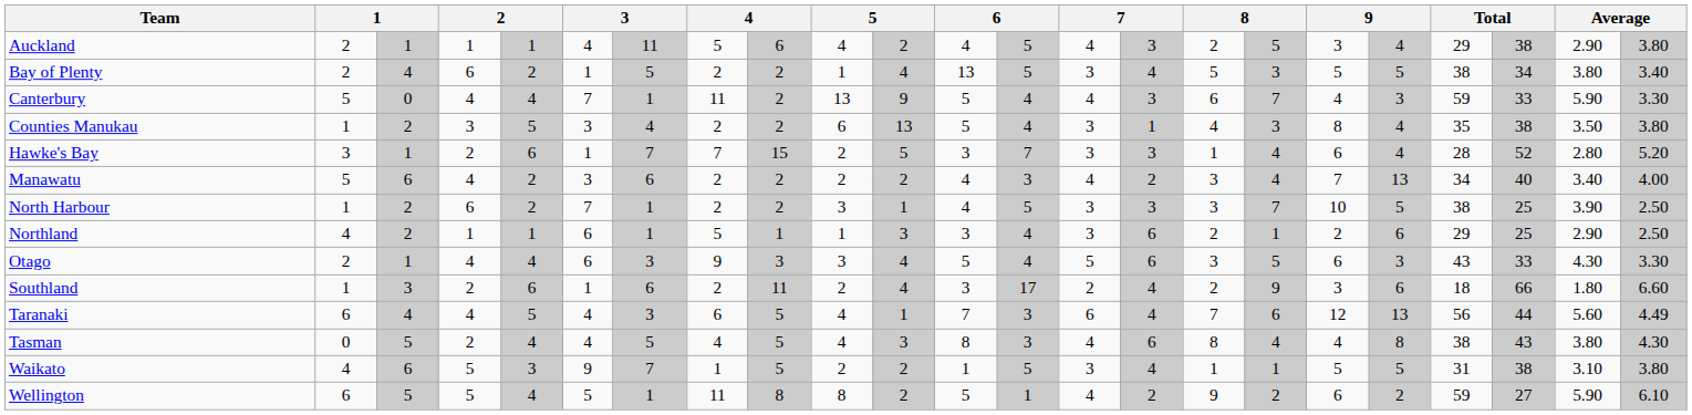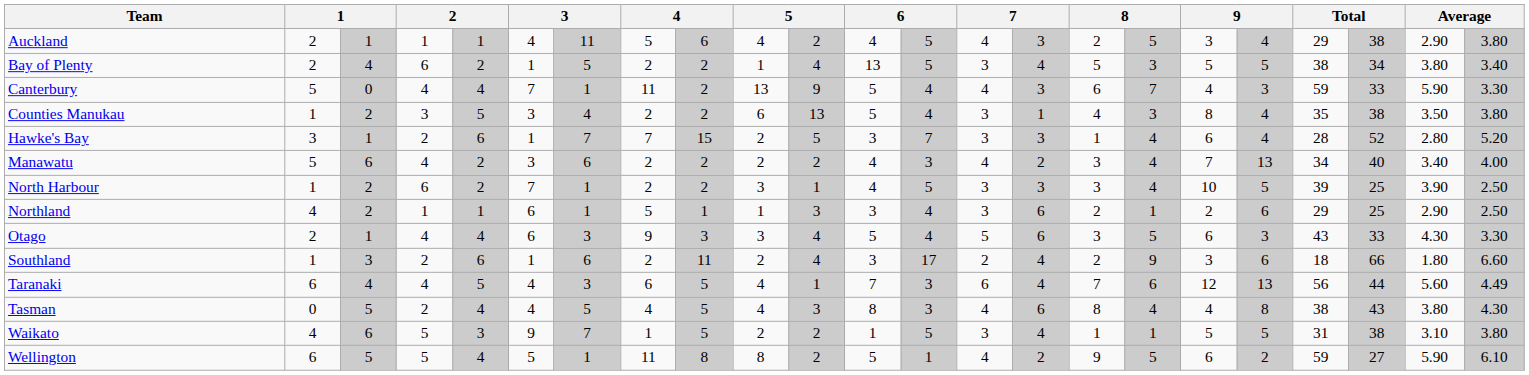 <table class="wikitable" style="text-align:center;width:100%">
 <tr>
 <th style="width:10%">Team</th>
 <th style="width:4%" colspan=2>1</th>
 <th style="width:4%" colspan=2>2</th>
 <th style="width:4%" colspan=2>3</th>
 <th style="width:4%" colspan=2>4</th>
 <th style="width:4%" colspan=2>5</th>
 <th style="width:4%" colspan=2>6</th>
 <th style="width:4%" colspan=2>7</th>
 <th style="width:4%" colspan=2>8</th>
 <th style="width:4%" colspan=2>9</th>
 <th style="width:4%" colspan=2>Total</th>
 <th style="width:4%" colspan=2>Average</th>
 </tr>
 <tr>
 <td style="text-align:left"><a href='#'>Auckland</a></td>
 <td>2</td>
 <td style="background:#ccc">1</td>
 <td>1</td>
 <td style="background:#ccc">1</td>
 <td>4</td>
 <td style="background:#ccc">11</td>
 <td>5</td>
 <td style="background:#ccc">6</td>
 <td>4</td>
 <td style="background:#ccc">2</td>
 <td>4</td>
 <td style="background:#ccc">5</td>
 <td>4</td>
 <td style="background:#ccc">3</td>
 <td>2</td>
 <td style="background:#ccc">5</td>
 <td>3</td>
 <td style="background:#ccc">4</td>
 <td>29</td>
 <td style="background:#ccc">38</td>
 <td>2.90</td>
 <td style="background:#ccc">3.80</td>
 </tr>
 <tr>
 <td align=left><a href='#'>Bay of Plenty</a></td>
 <td>2</td>
 <td style="background:#ccc">4</td>
 <td>6</td>
 <td style="background:#ccc">2</td>
 <td>1</td>
 <td style="background:#ccc">5</td>
 <td>2</td>
 <td style="background:#ccc">2</td>
 <td>1</td>
 <td style="background:#ccc">4</td>
 <td>13</td>
 <td style="background:#ccc">5</td>
 <td>3</td>
 <td style="background:#ccc">4</td>
 <td>5</td>
 <td style="background:#ccc">3</td>
 <td>5</td>
 <td style="background:#ccc">5</td>
 <td>38</td>
 <td style="background:#ccc">34</td>
 <td>3.80</td>
 <td style="background:#ccc">3.40</td>
 </tr>
 <tr>
 <td align=left><a href='#'>Canterbury</a></td>
 <td>5</td>
 <td style="background:#ccc">0</td>
 <td>4</td>
 <td style="background:#ccc">4</td>
 <td>7</td>
 <td style="background:#ccc">1</td>
 <td>11</td>
 <td style="background:#ccc">2</td>
 <td>13</td>
 <td style="background:#ccc">9</td>
 <td>5</td>
 <td style="background:#ccc">4</td>
 <td>4</td>
 <td style="background:#ccc">3</td>
 <td>6</td>
 <td style="background:#ccc">7</td>
 <td>4</td>
 <td style="background:#ccc">3</td>
 <td>59</td>
 <td style="background:#ccc">33</td>
 <td>5.90</td>
 <td style="background:#ccc">3.30</td>
 </tr>
 <tr>
 <td align=left><a href='#'>Counties Manukau</a></td>
 <td>1</td>
 <td style="background:#ccc">2</td>
 <td>3</td>
 <td style="background:#ccc">5</td>
 <td>3</td>
 <td style="background:#ccc">4</td>
 <td>2</td>
 <td style="background:#ccc">2</td>
 <td>6</td>
 <td style="background:#ccc">13</td>
 <td>5</td>
 <td style="background:#ccc">4</td>
 <td>3</td>
 <td style="background:#ccc">1</td>
 <td>4</td>
 <td style="background:#ccc">3</td>
 <td>8</td>
 <td style="background:#ccc">4</td>
 <td>35</td>
 <td style="background:#ccc">38</td>
 <td>3.50</td>
 <td style="background:#ccc">3.80</td>
 </tr>
 <tr>
 <td align=left><a href='#'>Hawke's Bay</a></td>
 <td>3</td>
 <td style="background:#ccc">1</td>
 <td>2</td>
 <td style="background:#ccc">6</td>
 <td>1</td>
 <td style="background:#ccc">7</td>
 <td>7</td>
 <td style="background:#ccc">15</td>
 <td>2</td>
 <td style="background:#ccc">5</td>
 <td>3</td>
 <td style="background:#ccc">7</td>
 <td>3</td>
 <td style="background:#ccc">3</td>
 <td>1</td>
 <td style="background:#ccc">4</td>
 <td>6</td>
 <td style="background:#ccc">4</td>
 <td>28</td>
 <td style="background:#ccc">52</td>
 <td>2.80</td>
 <td style="background:#ccc">5.20</td>
 </tr>
 <tr>
 <td align=left><a href='#'>Manawatu</a></td>
 <td>5</td>
 <td style="background:#ccc">6</td>
 <td>4</td>
 <td style="background:#ccc">2</td>
 <td>3</td>
 <td style="background:#ccc">6</td>
 <td>2</td>
 <td style="background:#ccc">2</td>
 <td>2</td>
 <td style="background:#ccc">2</td>
 <td>4</td>
 <td style="background:#ccc">3</td>
 <td>4</td>
 <td style="background:#ccc">2</td>
 <td>3</td>
 <td style="background:#ccc">4</td>
 <td>7</td>
 <td style="background:#ccc">13</td>
 <td>34</td>
 <td style="background:#ccc">40</td>
 <td>3.40</td>
 <td style="background:#ccc">4.00</td>
 </tr>
 <tr>
 <td align=left><a href='#'>North Harbour</a></td>
 <td>1</td>
 <td style="background:#ccc">2</td>
 <td>6</td>
 <td style="background:#ccc">2</td>
 <td>7</td>
 <td style="background:#ccc">1</td>
 <td>2</td>
 <td style="background:#ccc">2</td>
 <td>3</td>
 <td style="background:#ccc">1</td>
 <td>4</td>
 <td style="background:#ccc">5</td>
 <td>3</td>
 <td style="background:#ccc">3</td>
 <td>3</td>
-<td style="background:#ccc">7</td>
+<td style="background:#ccc">4</td>
 <td>10</td>
 <td style="background:#ccc">5</td>
-<td>38</td>
+<td>39</td>
 <td style="background:#ccc">25</td>
 <td>3.90</td>
 <td style="background:#ccc">2.50</td>
 </tr>
 <tr>
 <td align=left><a href='#'>Northland</a></td>
 <td>4</td>
 <td style="background:#ccc">2</td>
 <td>1</td>
 <td style="background:#ccc">1</td>
 <td>6</td>
 <td style="background:#ccc">1</td>
 <td>5</td>
 <td style="background:#ccc">1</td>
 <td>1</td>
 <td style="background:#ccc">3</td>
 <td>3</td>
 <td style="background:#ccc">4</td>
 <td>3</td>
 <td style="background:#ccc">6</td>
 <td>2</td>
 <td style="background:#ccc">1</td>
 <td>2</td>
 <td style="background:#ccc">6</td>
 <td>29</td>
 <td style="background:#ccc">25</td>
 <td>2.90</td>
 <td style="background:#ccc">2.50</td>
 </tr>
 <tr>
 <td align=left><a href='#'>Otago</a></td>
 <td>2</td>
 <td style="background:#ccc">1</td>
 <td>4</td>
 <td style="background:#ccc">4</td>
 <td>6</td>
 <td style="background:#ccc">3</td>
 <td>9</td>
 <td style="background:#ccc">3</td>
 <td>3</td>
 <td style="background:#ccc">4</td>
 <td>5</td>
 <td style="background:#ccc">4</td>
 <td>5</td>
 <td style="background:#ccc">6</td>
 <td>3</td>
 <td style="background:#ccc">5</td>
 <td>6</td>
 <td style="background:#ccc">3</td>
 <td>43</td>
 <td style="background:#ccc">33</td>
 <td>4.30</td>
 <td style="background:#ccc">3.30</td>
 </tr>
 <tr>
 <td align=left><a href='#'>Southland</a></td>
 <td>1</td>
 <td style="background:#ccc">3</td>
 <td>2</td>
 <td style="background:#ccc">6</td>
 <td>1</td>
 <td style="background:#ccc">6</td>
 <td>2</td>
 <td style="background:#ccc">11</td>
 <td>2</td>
 <td style="background:#ccc">4</td>
 <td>3</td>
 <td style="background:#ccc">17</td>
 <td>2</td>
 <td style="background:#ccc">4</td>
 <td>2</td>
 <td style="background:#ccc">9</td>
 <td>3</td>
 <td style="background:#ccc">6</td>
 <td>18</td>
 <td style="background:#ccc">66</td>
 <td>1.80</td>
 <td style="background:#ccc">6.60</td>
 </tr>
 <tr>
 <td align=left><a href='#'>Taranaki</a></td>
 <td>6</td>
 <td style="background:#ccc">4</td>
 <td>4</td>
 <td style="background:#ccc">5</td>
 <td>4</td>
 <td style="background:#ccc">3</td>
 <td>6</td>
 <td style="background:#ccc">5</td>
 <td>4</td>
 <td style="background:#ccc">1</td>
 <td>7</td>
 <td style="background:#ccc">3</td>
 <td>6</td>
 <td style="background:#ccc">4</td>
 <td>7</td>
 <td style="background:#ccc">6</td>
 <td>12</td>
 <td style="background:#ccc">13</td>
 <td>56</td>
 <td style="background:#ccc">44</td>
 <td>5.60</td>
 <td style="background:#ccc">4.49</td>
 </tr>
 <tr>
 <td align=left><a href='#'>Tasman</a></td>
 <td>0</td>
 <td style="background:#ccc">5</td>
 <td>2</td>
 <td style="background:#ccc">4</td>
 <td>4</td>
 <td style="background:#ccc">5</td>
 <td>4</td>
 <td style="background:#ccc">5</td>
 <td>4</td>
 <td style="background:#ccc">3</td>
 <td>8</td>
 <td style="background:#ccc">3</td>
 <td>4</td>
 <td style="background:#ccc">6</td>
 <td>8</td>
 <td style="background:#ccc">4</td>
 <td>4</td>
 <td style="background:#ccc">8</td>
 <td>38</td>
 <td style="background:#ccc">43</td>
 <td>3.80</td>
 <td style="background:#ccc">4.30</td>
 </tr>
 <tr>
 <td align=left><a href='#'>Waikato</a></td>
 <td>4</td>
 <td style="background:#ccc">6</td>
 <td>5</td>
 <td style="background:#ccc">3</td>
 <td>9</td>
 <td style="background:#ccc">7</td>
 <td>1</td>
 <td style="background:#ccc">5</td>
 <td>2</td>
 <td style="background:#ccc">2</td>
 <td>1</td>
 <td style="background:#ccc">5</td>
 <td>3</td>
 <td style="background:#ccc">4</td>
 <td>1</td>
 <td style="background:#ccc">1</td>
 <td>5</td>
 <td style="background:#ccc">5</td>
 <td>31</td>
 <td style="background:#ccc">38</td>
 <td>3.10</td>
 <td style="background:#ccc">3.80</td>
 </tr>
 <tr>
 <td align=left><a href='#'>Wellington</a></td>
 <td>6</td>
 <td style="background:#ccc">5</td>
 <td>5</td>
 <td style="background:#ccc">4</td>
 <td>5</td>
 <td style="background:#ccc">1</td>
 <td>11</td>
 <td style="background:#ccc">8</td>
 <td>8</td>
 <td style="background:#ccc">2</td>
 <td>5</td>
 <td style="background:#ccc">1</td>
 <td>4</td>
 <td style="background:#ccc">2</td>
 <td>9</td>
-<td style="background:#ccc">2</td>
+<td style="background:#ccc">5</td>
 <td>6</td>
 <td style="background:#ccc">2</td>
 <td>59</td>
 <td style="background:#ccc">27</td>
 <td>5.90</td>
 <td style="background:#ccc">6.10</td>
 </tr>
 </table>
